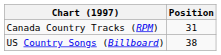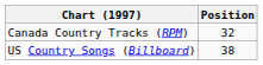 <table class="wikitable sortable">
 <tr>
 <th scope="col">Chart (1997)</th>
 <th scope="col">Position</th>
 </tr>
 <tr>
 <td>Canada Country Tracks (<em><a href='#'>RPM</a></em>)</td>
-<td align="center">31</td>
+<td align="center">32</td>
 </tr>
 <tr>
 <td>US <a href='#'>Country Songs</a> (<em><a href='#'>Billboard</a></em>)</td>
 <td align="center">38</td>
 </tr>
 </table>
